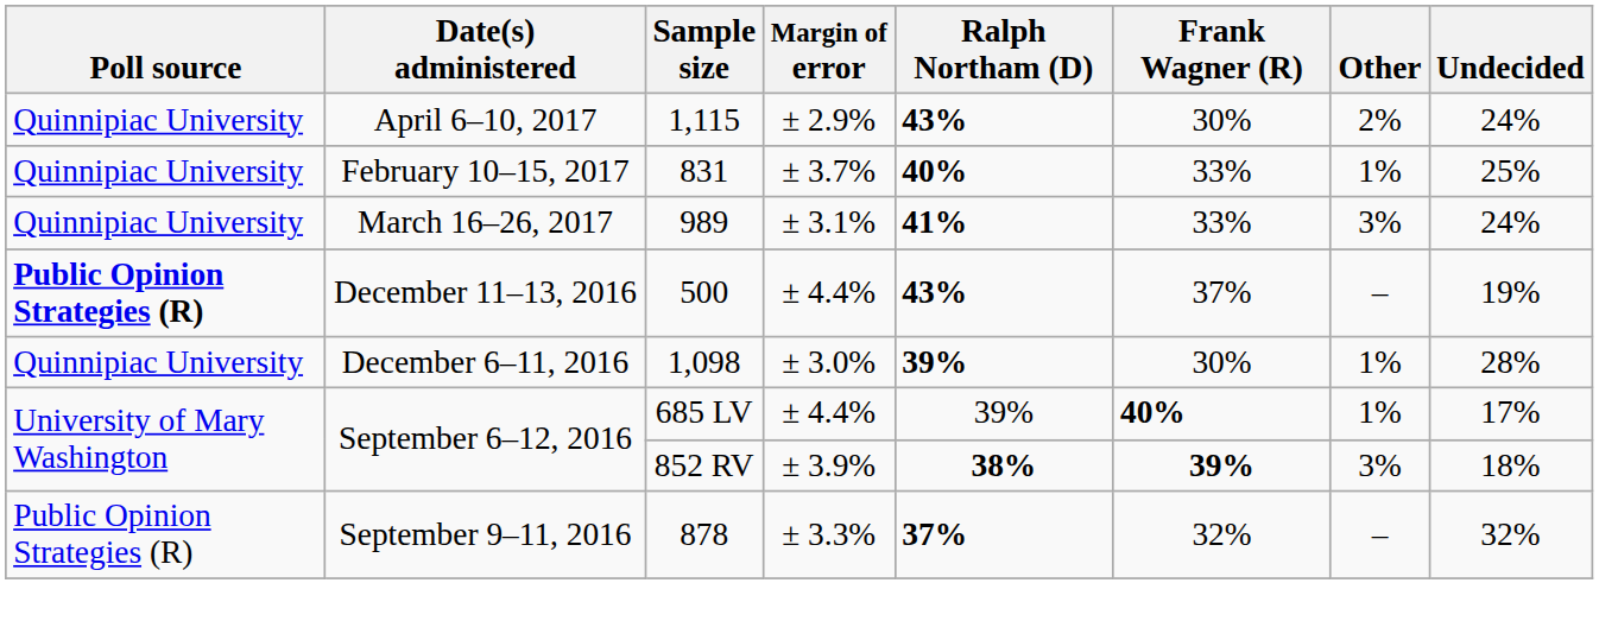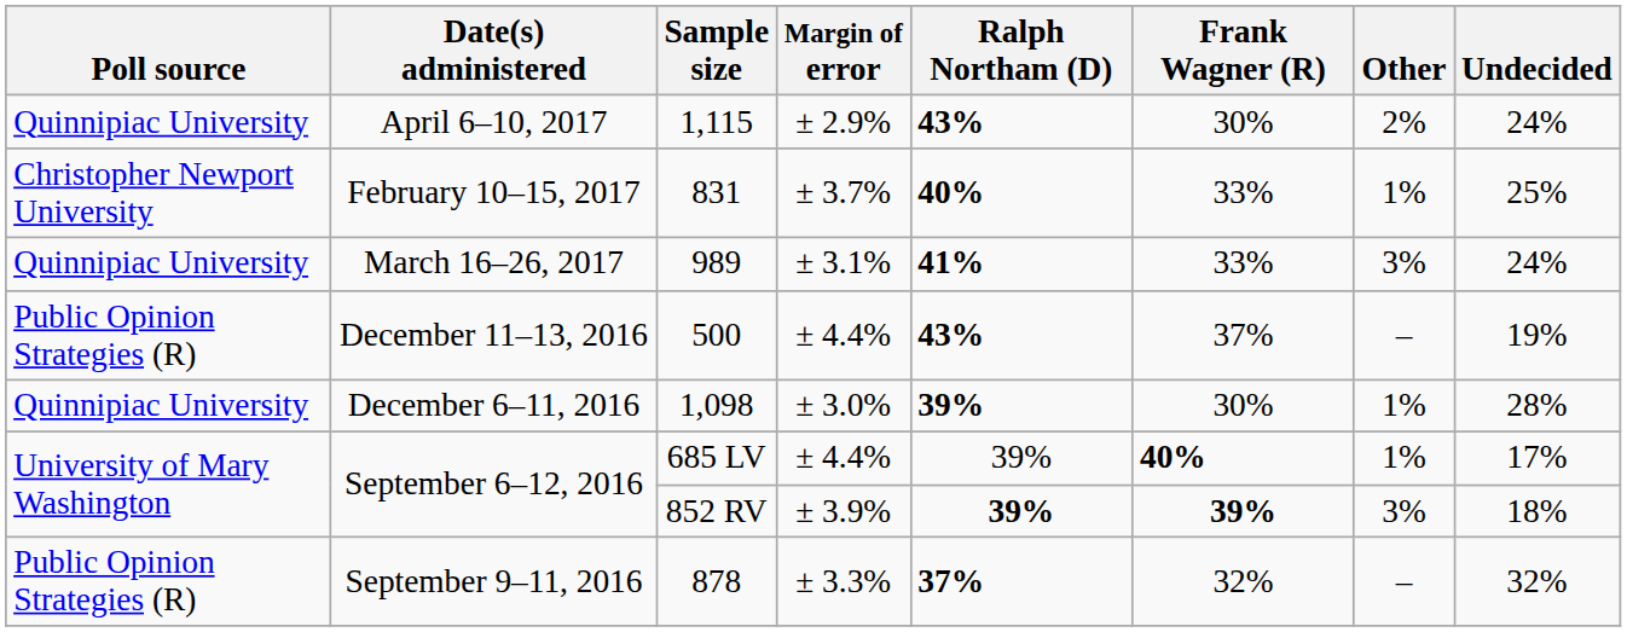 <table class="wikitable">
 <tr valign= bottom>
 <th style="width:150px;">Poll source</th>
 <th style="width:150px;">Date(s)<br>administered</th>
 <th class=small>Sample<br>size</th>
 <th><small>Margin of</small><br>error</th>
 <th style="width:100px;">Ralph<br>Northam (D)</th>
 <th style="width:100px;">Frank<br>Wagner (R)</th>
 <th style="width:40px;">Other</th>
 <th style="width:40px;">Undecided</th>
 </tr>
 <tr>
 <td><a href='#'>Quinnipiac University</a></td>
 <td align=center>April 6–10, 2017</td>
 <td align=center>1,115</td>
 <td align=center>± 2.9%</td>
 <td><strong>43%</strong></td>
 <td align=center>30%</td>
 <td align=center>2%</td>
 <td align=center>24%</td>
 </tr>
 <tr>
-<td><a href='#'>Quinnipiac University</a></td>
+<td><a href='#'>Christopher Newport University</a></td>
 <td align=center>February 10–15, 2017</td>
 <td align=center>831</td>
 <td align=center>± 3.7%</td>
 <td><strong>40%</strong></td>
 <td align=center>33%</td>
 <td align=center>1%</td>
 <td align=center>25%</td>
 </tr>
 <tr>
 <td><a href='#'>Quinnipiac University</a></td>
 <td align=center>March 16–26, 2017</td>
 <td align=center>989</td>
 <td align=center>± 3.1%</td>
 <td><strong>41%</strong></td>
 <td align=center>33%</td>
 <td align=center>3%</td>
 <td align=center>24%</td>
 </tr>
 <tr>
-<td><strong><a href='#'>Public Opinion Strategies</a> (R)</strong></td>
+<td><a href='#'>Public Opinion Strategies</a> (R)</td>
 <td align=center>December 11–13, 2016</td>
 <td align=center>500</td>
 <td align=center>± 4.4%</td>
 <td><strong>43%</strong></td>
 <td align=center>37%</td>
 <td align=center>–</td>
 <td align=center>19%</td>
 </tr>
 <tr>
 <td><a href='#'>Quinnipiac University</a></td>
 <td align=center>December 6–11, 2016</td>
 <td align=center>1,098</td>
 <td align=center>± 3.0%</td>
 <td><strong>39%</strong></td>
 <td align=center>30%</td>
 <td align=center>1%</td>
 <td align=center>28%</td>
 </tr>
 <tr>
 <td rowspan=2><a href='#'>University of Mary Washington</a></td>
 <td align=center rowspan=2>September 6–12, 2016</td>
 <td align=center>685 LV</td>
 <td align=center>± 4.4%</td>
 <td align=center>39%</td>
 <td><strong>40%</strong></td>
 <td align=center>1%</td>
 <td align=center>17%</td>
 </tr>
 <tr>
 <td align=center>852 RV</td>
 <td align=center>± 3.9%</td>
-<td align=center><strong>38%</strong></td>
+<td align=center><strong>39%</strong></td>
 <td align=center><strong>39%</strong></td>
 <td align=center>3%</td>
 <td align=center>18%</td>
 </tr>
 <tr>
 <td><a href='#'>Public Opinion Strategies</a> (R)</td>
 <td align=center>September 9–11, 2016</td>
 <td align=center>878</td>
 <td align=center>± 3.3%</td>
 <td><strong>37%</strong></td>
 <td align=center>32%</td>
 <td align=center>–</td>
 <td align=center>32%</td>
 </tr>
 </table>
